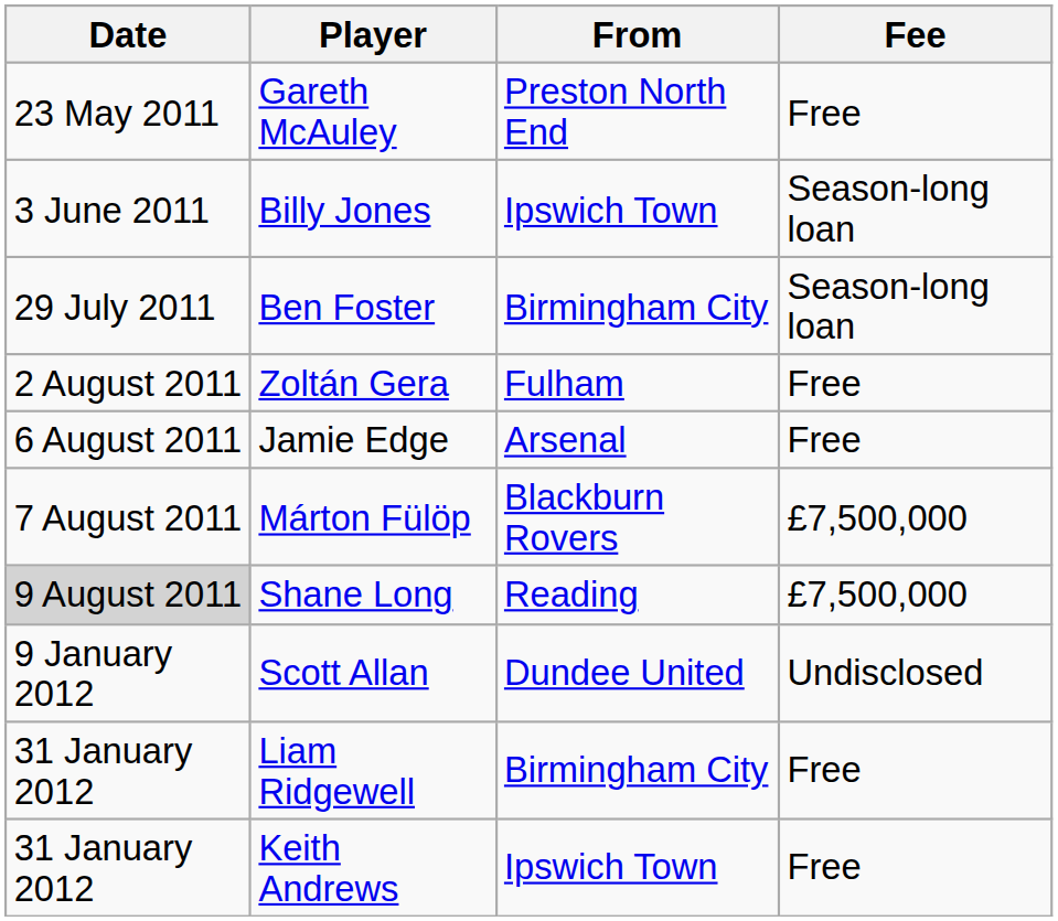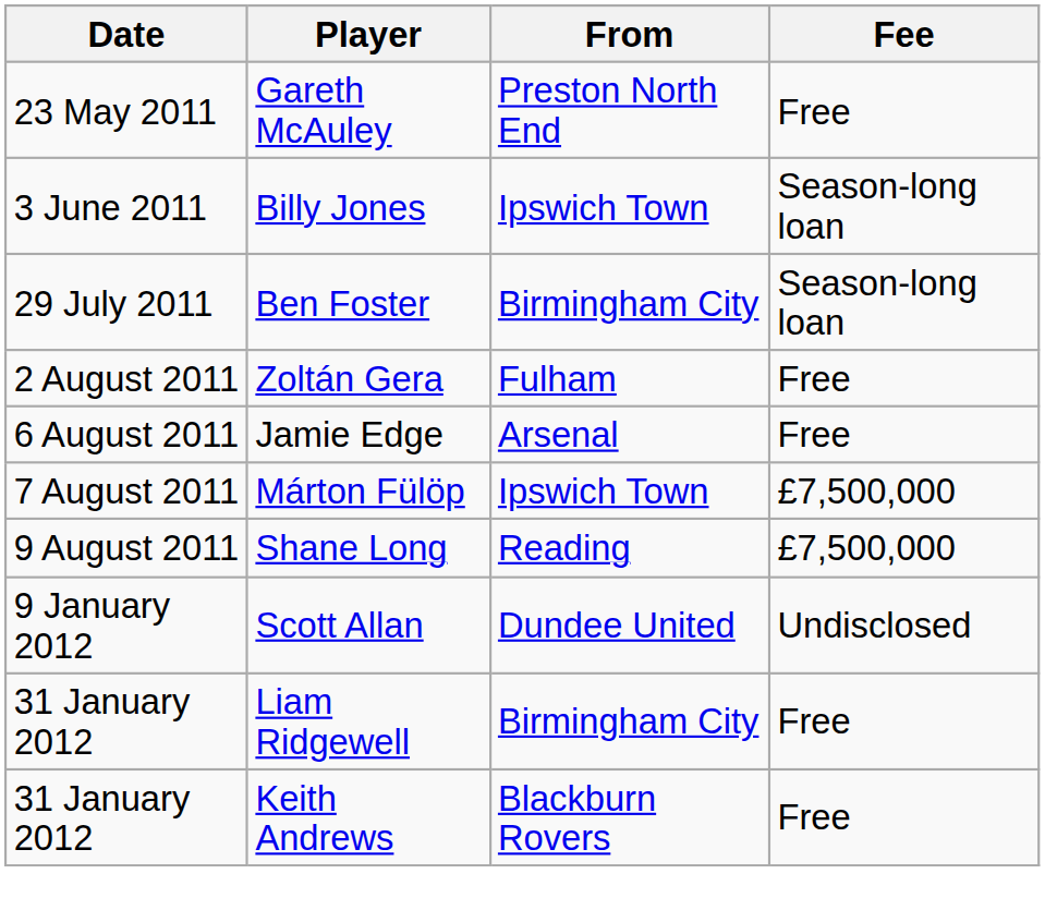 <table class="wikitable" style="text-align:center; font-size:95%;width:50%; text-align:left">
 <tr>
 <th>Date</th>
 <th>Player</th>
 <th>From</th>
 <th>Fee</th>
 </tr>
 <tr>
 <td>23 May 2011</td>
 <td> <a href='#'>Gareth McAuley</a></td>
 <td> <a href='#'>Preston North End</a></td>
 <td>Free</td>
 </tr>
 <tr>
 <td>3 June 2011</td>
 <td> <a href='#'>Billy Jones</a></td>
 <td> <a href='#'>Ipswich Town</a></td>
 <td>Season-long loan</td>
 </tr>
 <tr>
 <td>29 July 2011</td>
 <td> <a href='#'>Ben Foster</a></td>
 <td> <a href='#'>Birmingham City</a></td>
 <td>Season-long loan</td>
 </tr>
 <tr>
 <td>2 August 2011</td>
 <td> <a href='#'>Zoltán Gera</a></td>
 <td> <a href='#'>Fulham</a></td>
 <td>Free</td>
 </tr>
 <tr>
 <td>6 August 2011</td>
 <td> Jamie Edge</td>
 <td> <a href='#'>Arsenal</a></td>
 <td>Free</td>
 </tr>
 <tr>
 <td>7 August 2011</td>
 <td> <a href='#'>Márton Fülöp</a></td>
-<td> <a href='#'>Blackburn Rovers</a></td>
+<td> <a href='#'>Ipswich Town</a></td>
 <td>£7,500,000</td>
 </tr>
 <tr>
-<td style="background: lightgrey;">9 August 2011</td>
+<td>9 August 2011</td>
 <td> <a href='#'>Shane Long</a></td>
 <td> <a href='#'>Reading</a></td>
 <td>£7,500,000</td>
 </tr>
 <tr>
 <td>9 January 2012</td>
 <td> <a href='#'>Scott Allan</a></td>
 <td> <a href='#'>Dundee United</a></td>
 <td>Undisclosed</td>
 </tr>
 <tr>
 <td>31 January 2012</td>
 <td> <a href='#'>Liam Ridgewell</a></td>
 <td> <a href='#'>Birmingham City</a></td>
 <td>Free</td>
 </tr>
 <tr>
 <td>31 January 2012</td>
 <td> <a href='#'>Keith Andrews</a></td>
-<td> <a href='#'>Ipswich Town</a></td>
+<td> <a href='#'>Blackburn Rovers</a></td>
 <td>Free</td>
 </tr>
 </table>
